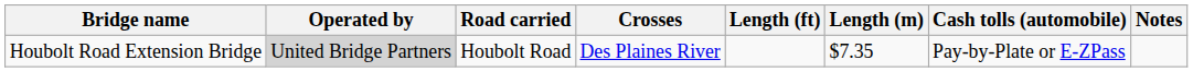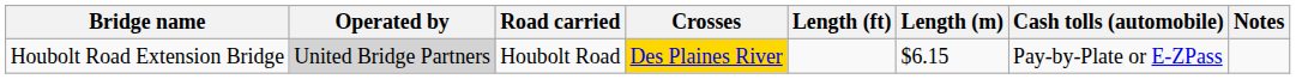 <table class=wikitable>
 <tr>
 <th scope=col>Bridge name</th>
 <th scope=col>Operated by</th>
 <th scope=col>Road carried</th>
 <th scope=col>Crosses</th>
 <th scope=col>Length (ft)</th>
 <th scope=col>Length (m)</th>
 <th scope=col>Cash tolls (automobile)</th>
 <th scope=col>Notes</th>
 </tr>
 <tr>
 <td>Houbolt Road Extension Bridge</td>
 <td style="background: lightgrey;">United Bridge Partners</td>
 <td>Houbolt Road</td>
-<td><a href='#'>Des Plaines River</a></td>
+<td style="background: gold;"><a href='#'>Des Plaines River</a></td>
 <td></td>
-<td>$7.35</td>
+<td>$6.15</td>
 <td>Pay-by-Plate or <a href='#'>E-ZPass</a></td>
 </tr>
 </table>
